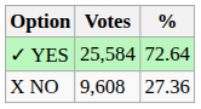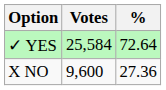 <table class="wikitable">
 <tr>
 <th>Option</th>
 <th>Votes</th>
 <th>%</th>
 </tr>
 <tr>
 <td style=background:#bbf8be>✓ YES</td>
 <td style=background:#bbf8be>25,584</td>
 <td style=background:#bbf8be>72.64</td>
 </tr>
 <tr>
 <td>X NO</td>
-<td>9,608</td>
+<td>9,600</td>
 <td>27.36</td>
 </tr>
 </table>
